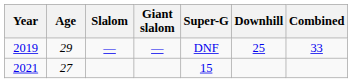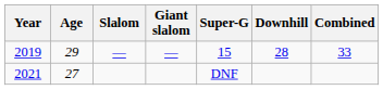 <table class=wikitable style="text-align:center">
 <tr>
 <th>  Year  </th>
 <th>  Age  </th>
 <th> Slalom </th>
 <th> Giant <br> slalom </th>
 <th>Super-G</th>
 <th>Downhill</th>
 <th>Combined</th>
 </tr>
 <tr>
 <td><a href='#'>2019</a></td>
 <td><em>29</em></td>
 <td><a href='#'>—</a></td>
 <td><a href='#'>—</a></td>
-<td><a href='#'>DNF</a></td>
-<td><a href='#'>25</a></td>
+<td><a href='#'>15</a></td>
+<td><a href='#'>28</a></td>
 <td><a href='#'>33</a></td>
 </tr>
 <tr>
 <td><a href='#'>2021</a></td>
 <td><em>27</em></td>
 <td></td>
 <td></td>
-<td><a href='#'>15</a></td>
+<td><a href='#'>DNF</a></td>
 <td></td>
 <td></td>
 </tr>
 </table>
